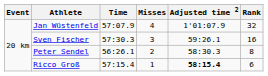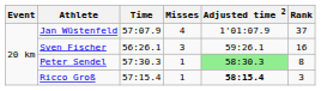 <table class="wikitable" style="font-size:90%">
 <tr>
 <th>Event</th>
 <th>Athlete</th>
 <th>Time</th>
 <th>Misses</th>
 <th>Adjusted time <sup>2</sup></th>
 <th>Rank</th>
 </tr>
 <tr>
 <td rowspan="4">20 km</td>
 <td><a href='#'>Jan Wüstenfeld</a></td>
 <td align="center">57:07.9</td>
 <td align="center">4</td>
 <td align="center">1'01:07.9</td>
-<td align="center">32</td>
+<td align="center">37</td>
 </tr>
 <tr>
 <td><a href='#'>Sven Fischer</a></td>
-<td align="center">57:30.3</td>
+<td align="center">56:26.1</td>
 <td align="center">3</td>
 <td align="center">59:26.1</td>
 <td align="center">16</td>
 </tr>
 <tr>
 <td><a href='#'>Peter Sendel</a></td>
-<td align="center">56:26.1</td>
-<td align="center">2</td>
-<td align="center">58:30.3</td>
+<td align="center">57:30.3</td>
+<td align="center">1</td>
+<td align="center" style="background: lightgreen;">58:30.3</td>
 <td align="center">8</td>
 </tr>
 <tr>
 <td><a href='#'>Ricco Groß</a></td>
 <td align="center">57:15.4</td>
 <td align="center">1</td>
 <td align="center"><strong>58:15.4</strong></td>
-<td align="center">6</td>
+<td align="center">3</td>
 </tr>
 </table>
